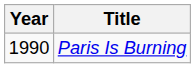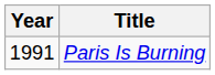 <table class="wikitable sortable">
 <tr>
 <th>Year</th>
 <th>Title</th>
 </tr>
 <tr>
-<td>1990</td>
+<td>1991</td>
 <td><em><a href='#'>Paris Is Burning</a></em></td>
 </tr>
 </table>
